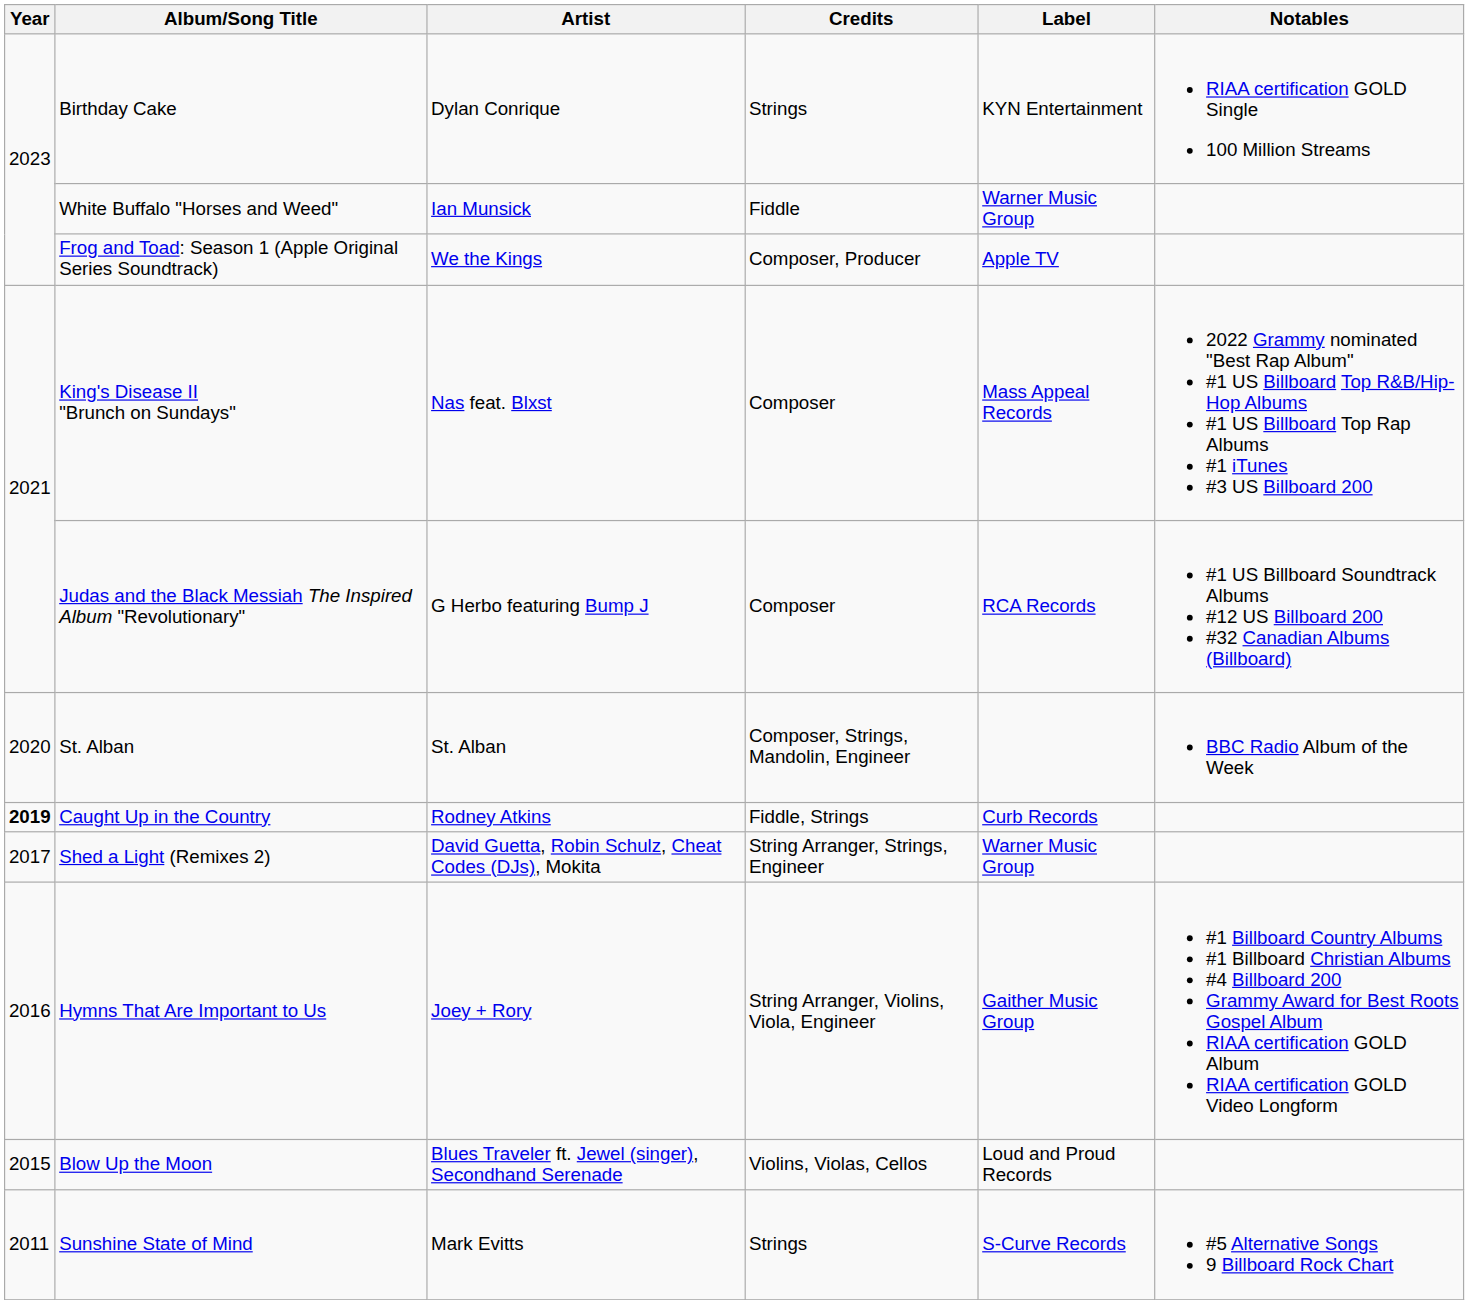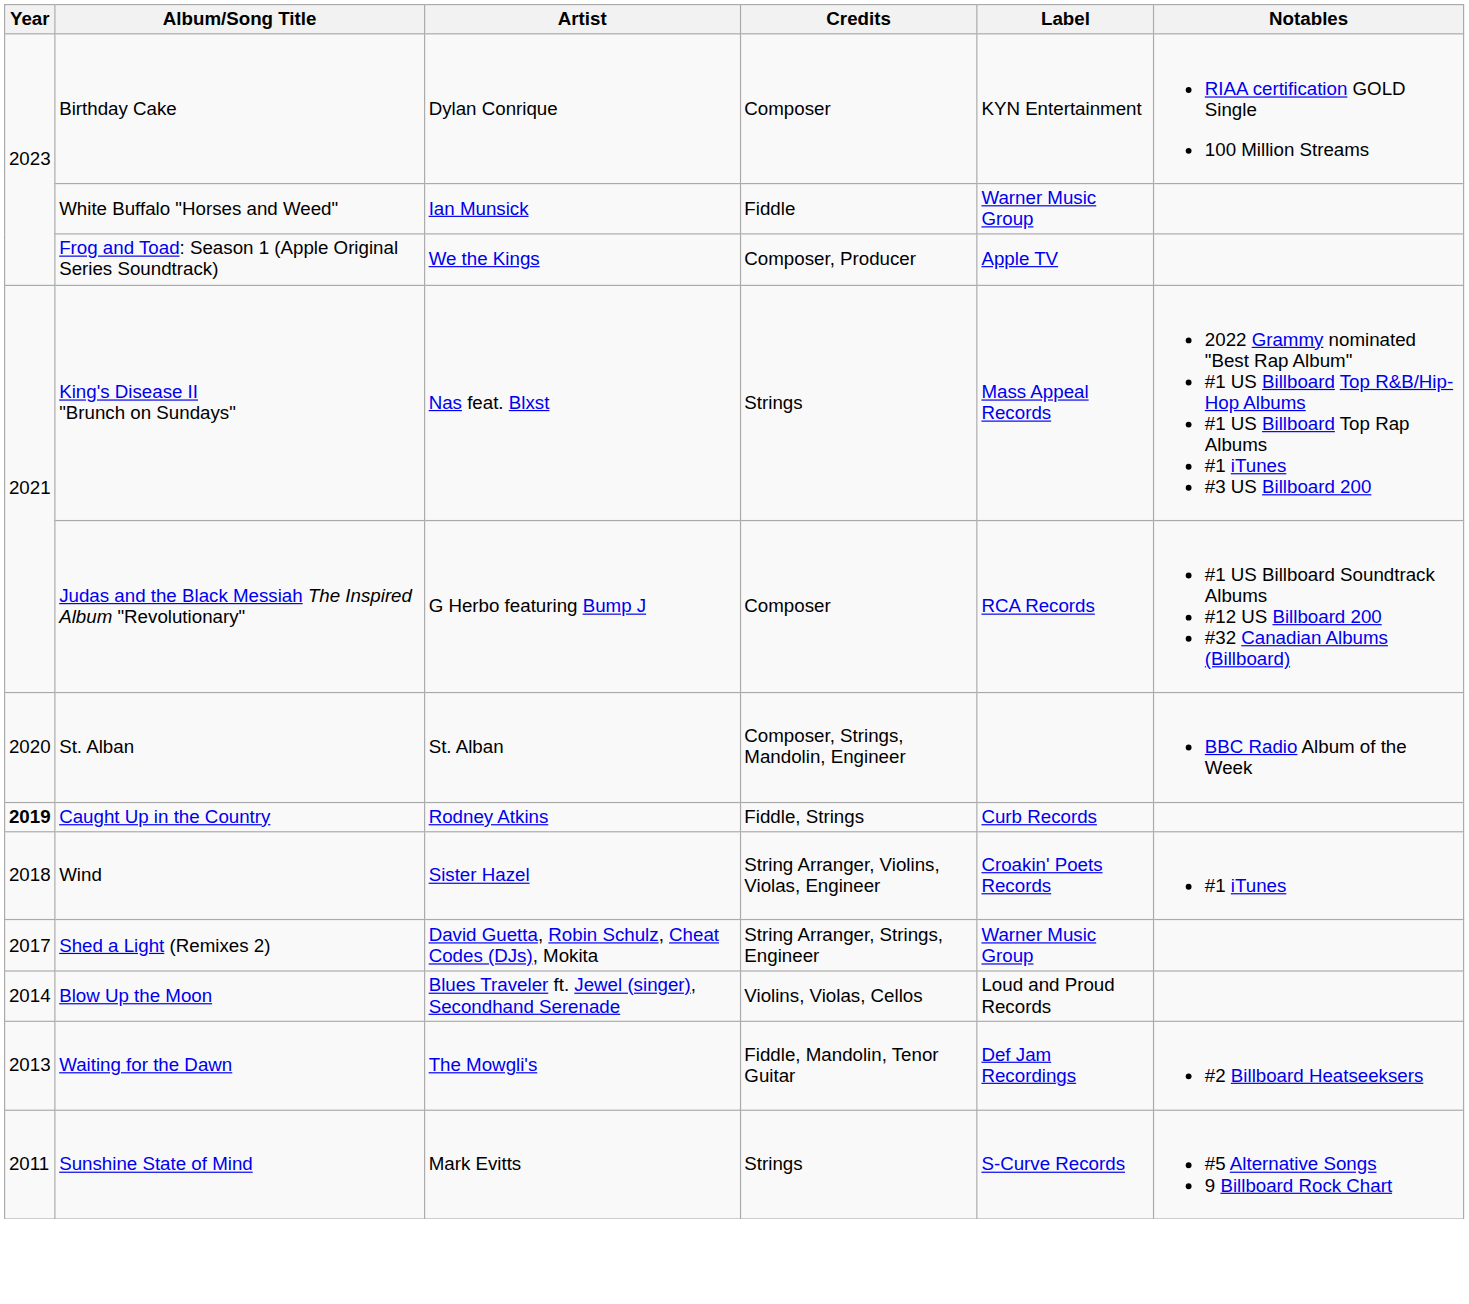 <table class="wikitable">
 <tr>
 <th>Year</th>
 <th>Album/Song Title</th>
 <th>Artist</th>
 <th>Credits</th>
 <th>Label</th>
 <th>Notables</th>
 </tr>
 <tr>
 <td rowspan="3">2023</td>
 <td>Birthday Cake</td>
 <td>Dylan Conrique</td>
-<td>Strings</td>
+<td>Composer</td>
 <td>KYN Entertainment</td>
 <td><br><ul><li><a href='#'>RIAA certification</a> GOLD Single</li></ul><ul><li>100 Million Streams</li></ul></td>
 </tr>
 <tr>
 <td>White Buffalo "Horses and Weed"</td>
 <td><a href='#'>Ian Munsick</a></td>
 <td>Fiddle</td>
 <td><a href='#'>Warner Music Group</a></td>
 <td></td>
 </tr>
 <tr>
 <td><a href='#'>Frog and Toad</a>: Season 1 (Apple Original Series Soundtrack)</td>
 <td><a href='#'>We the Kings</a></td>
 <td>Composer, Producer</td>
 <td><a href='#'>Apple TV</a></td>
 <td></td>
 </tr>
 <tr>
 <td rowspan="2">2021</td>
 <td><a href='#'>King's Disease II</a><br>"Brunch on Sundays"</td>
 <td><a href='#'>Nas</a> feat. <a href='#'>Blxst</a></td>
-<td>Composer</td>
+<td>Strings</td>
 <td><a href='#'>Mass Appeal Records</a></td>
 <td><br><ul><li>2022 <a href='#'>Grammy</a> nominated "Best Rap Album"</li><li>#1 US <a href='#'>Billboard</a> <a href='#'>Top R&B/Hip-Hop Albums</a></li><li>#1 US <a href='#'>Billboard</a> Top Rap Albums</li><li>#1 <a href='#'>iTunes</a></li><li>#3 US <a href='#'>Billboard 200</a></li></ul></td>
 </tr>
 <tr>
 <td><a href='#'>Judas and the Black Messiah</a> <em>The Inspired Album</em> "Revolutionary"</td>
 <td>G Herbo featuring <a href='#'>Bump J</a></td>
 <td>Composer</td>
 <td><a href='#'>RCA Records</a></td>
 <td><br><ul><li>#1 US Billboard Soundtrack Albums </li><li>#12 US <a href='#'>Billboard 200</a></li><li>#32 <a href='#'>Canadian Albums (Billboard)</a></li></ul></td>
 </tr>
 <tr>
 <td>2020</td>
 <td>St. Alban</td>
 <td>St. Alban</td>
 <td>Composer, Strings, Mandolin, Engineer</td>
 <td></td>
 <td><br><ul><li><a href='#'>BBC Radio</a> Album of the Week</li></ul></td>
 </tr>
 <tr>
 <td><strong>2019</strong></td>
 <td><a href='#'>Caught Up in the Country</a></td>
 <td><a href='#'>Rodney Atkins</a></td>
 <td>Fiddle, Strings</td>
 <td><a href='#'>Curb Records</a></td>
 <td></td>
 </tr>
 <tr>
+<td>2018</td>
+<td>Wind</td>
+<td><a href='#'>Sister Hazel</a></td>
+<td>String Arranger, Violins, Violas, Engineer</td>
+<td><a href='#'>Croakin' Poets Records</a></td>
+<td><br><ul><li>#1 <a href='#'>iTunes</a></li></ul></td>
+</tr>
+<tr>
 <td>2017</td>
 <td><a href='#'>Shed a Light</a> (Remixes 2)</td>
 <td><a href='#'>David Guetta</a>, <a href='#'>Robin Schulz</a>, <a href='#'>Cheat Codes (DJs)</a>, Mokita</td>
 <td>String Arranger, Strings, Engineer</td>
 <td><a href='#'>Warner Music Group</a></td>
 <td></td>
 </tr>
 <tr>
-<td>2016</td>
-<td><a href='#'>Hymns That Are Important to Us</a></td>
-<td><a href='#'>Joey + Rory</a></td>
-<td>String Arranger, Violins, Viola, Engineer</td>
-<td><a href='#'>Gaither Music Group</a></td>
-<td><br><ul><li>#1 <a href='#'>Billboard Country Albums</a></li><li>#1 Billboard <a href='#'>Christian Albums</a></li><li>#4 <a href='#'>Billboard 200</a></li><li><a href='#'>Grammy Award for Best Roots Gospel Album</a></li><li><a href='#'>RIAA certification</a> GOLD Album</li><li><a href='#'>RIAA certification</a> GOLD Video Longform</li></ul></td>
-</tr>
-<tr>
-<td>2015</td>
+<td>2014</td>
 <td><a href='#'>Blow Up the Moon</a></td>
 <td><a href='#'>Blues Traveler</a> ft. <a href='#'>Jewel (singer)</a>, <a href='#'>Secondhand Serenade</a></td>
 <td>Violins, Violas, Cellos</td>
 <td>Loud and Proud Records</td>
 <td></td>
+</tr>
+<tr>
+<td>2013</td>
+<td><a href='#'>Waiting for the Dawn</a></td>
+<td><a href='#'>The Mowgli's</a></td>
+<td>Fiddle, Mandolin, Tenor Guitar</td>
+<td><a href='#'>Def Jam Recordings</a></td>
+<td><br><ul><li>#2 <a href='#'>Billboard Heatseeksers</a></li></ul></td>
 </tr>
 <tr>
 <td>2011</td>
 <td><a href='#'>Sunshine State of Mind</a></td>
 <td>Mark Evitts</td>
 <td>Strings</td>
 <td><a href='#'>S-Curve Records</a></td>
 <td><br><ul><li>#5 <a href='#'>Alternative Songs</a></li><li>9 <a href='#'>Billboard Rock Chart</a></li></ul></td>
 </tr>
 </table>
